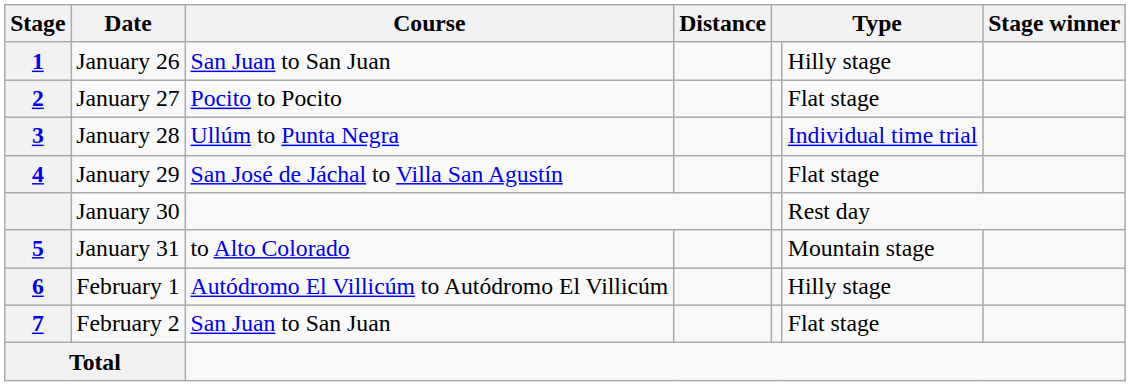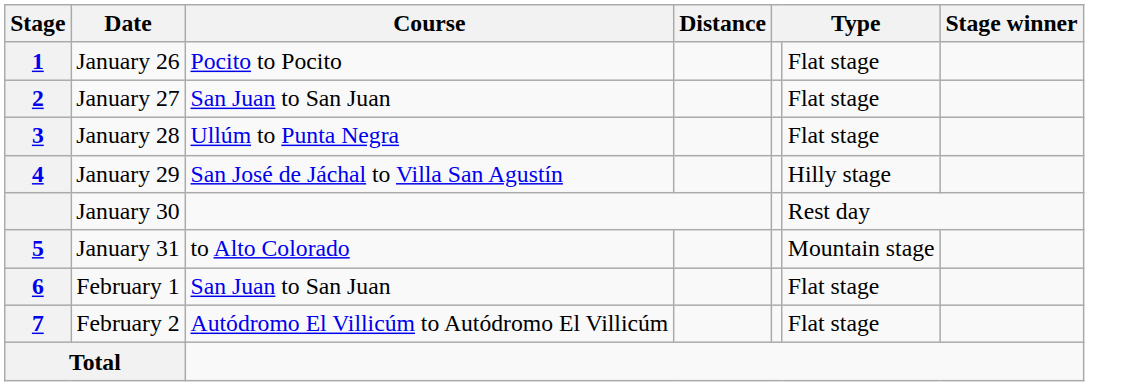 <table class="wikitable">
 <tr>
 <th scope="col">Stage</th>
 <th scope="col">Date</th>
 <th scope="col">Course</th>
 <th scope="col">Distance</th>
 <th scope="col" colspan="2">Type</th>
 <th scope="col">Stage winner</th>
 </tr>
 <tr>
 <th scope="row"><a href='#'>1</a></th>
 <td style="text-align:center;">January 26</td>
-<td><a href='#'>San Juan</a> to San Juan</td>
+<td><a href='#'>Pocito</a> to Pocito</td>
 <td style="text-align:center;"></td>
 <td></td>
-<td>Hilly stage</td>
+<td>Flat stage</td>
 <td></td>
 </tr>
 <tr>
 <th scope="row"><a href='#'>2</a></th>
 <td style="text-align:center;">January 27</td>
-<td><a href='#'>Pocito</a> to Pocito</td>
+<td><a href='#'>San Juan</a> to San Juan</td>
 <td style="text-align:center;"></td>
 <td></td>
 <td>Flat stage</td>
 <td></td>
 </tr>
 <tr>
 <th scope="row"><a href='#'>3</a></th>
 <td style="text-align:center;">January 28</td>
 <td><a href='#'>Ullúm</a> to <a href='#'>Punta Negra</a></td>
 <td style="text-align:center;"></td>
 <td></td>
-<td><a href='#'>Individual time trial</a></td>
+<td>Flat stage</td>
 <td></td>
 </tr>
 <tr>
 <th scope="row"><a href='#'>4</a></th>
 <td style="text-align:center;">January 29</td>
 <td><a href='#'>San José de Jáchal</a> to <a href='#'>Villa San Agustín</a></td>
 <td style="text-align:center;"></td>
 <td></td>
-<td>Flat stage</td>
+<td>Hilly stage</td>
 <td></td>
 </tr>
 <tr>
 <th scope="row"></th>
 <td style="text-align:center;">January 30</td>
 <td colspan="2"></td>
 <td></td>
 <td colspan="3">Rest day</td>
 </tr>
 <tr>
 <th scope="row"><a href='#'>5</a></th>
 <td style="text-align:center;">January 31</td>
 <td> to <a href='#'>Alto Colorado</a></td>
 <td style="text-align:center;"></td>
 <td></td>
 <td>Mountain stage</td>
 <td></td>
 </tr>
 <tr>
 <th scope="row"><a href='#'>6</a></th>
 <td style="text-align:center;">February 1</td>
-<td><a href='#'>Autódromo El Villicúm</a> to Autódromo El Villicúm</td>
+<td><a href='#'>San Juan</a> to San Juan</td>
 <td style="text-align:center;"></td>
 <td></td>
-<td>Hilly stage</td>
+<td>Flat stage</td>
 <td></td>
 </tr>
 <tr>
 <th scope="row"><a href='#'>7</a></th>
 <td style="text-align:center;">February 2</td>
-<td><a href='#'>San Juan</a> to San Juan</td>
+<td><a href='#'>Autódromo El Villicúm</a> to Autódromo El Villicúm</td>
 <td style="text-align:center;"></td>
 <td></td>
 <td>Flat stage</td>
 <td></td>
 </tr>
 <tr>
 <th colspan="2">Total</th>
 <td colspan="5" style="text-align:center;"></td>
 </tr>
 </table>
